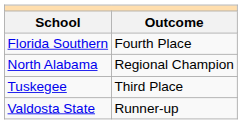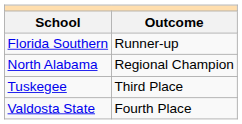 <table class="wikitable" style="float:left; margin-right:1em;">
 <tr>
 <th colspan="3" style="background:#ffdead;"></th>
 </tr>
 <tr>
 <th>School</th>
 <th>Outcome</th>
 </tr>
 <tr>
 <td><a href='#'>Florida Southern</a></td>
-<td>Fourth Place</td>
+<td>Runner-up</td>
 </tr>
 <tr>
 <td><a href='#'>North Alabama</a></td>
 <td>Regional Champion</td>
 </tr>
 <tr>
 <td><a href='#'>Tuskegee</a></td>
 <td>Third Place</td>
 </tr>
 <tr>
 <td><a href='#'>Valdosta State</a></td>
-<td>Runner-up</td>
+<td>Fourth Place</td>
 </tr>
 </table>
